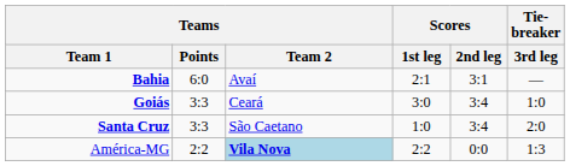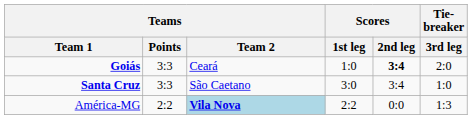 <table class="wikitable" style="text-align:center;">
 <tr>
 <th colspan=3>Teams</th>
 <th colspan=2>Scores</th>
 <th colspan=1>Tie-breaker</th>
 </tr>
 <tr>
 <th width="175">Team 1</th>
 <th width="50">Points</th>
 <th width="175">Team 2</th>
 <th width="55">1st leg</th>
 <th width="55">2nd leg</th>
 <th width="55">3rd leg</th>
 </tr>
 <tr>
-<td align=right><strong><a href='#'>Bahia</a></strong> </td>
-<td>6:0</td>
-<td align=left> <a href='#'>Avaí</a></td>
-<td>2:1</td>
-<td>3:1</td>
-<td>—</td>
-</tr>
-<tr>
 <td align=right><strong><a href='#'>Goiás</a></strong> </td>
 <td>3:3</td>
 <td align=left> <a href='#'>Ceará</a></td>
-<td>3:0</td>
-<td>3:4</td>
 <td>1:0</td>
+<td><strong>3:4</strong></td>
+<td>2:0</td>
 </tr>
 <tr>
 <td align=right><strong><a href='#'>Santa Cruz</a></strong> </td>
 <td>3:3</td>
 <td align=left> <a href='#'>São Caetano</a></td>
+<td>3:0</td>
+<td>3:4</td>
 <td>1:0</td>
-<td>3:4</td>
-<td>2:0</td>
 </tr>
 <tr>
 <td align=right><a href='#'>América-MG</a> </td>
 <td>2:2</td>
 <td align=left style="background: lightblue;"> <strong><a href='#'>Vila Nova</a></strong></td>
 <td>2:2</td>
 <td>0:0</td>
 <td>1:3</td>
 </tr>
 </table>
